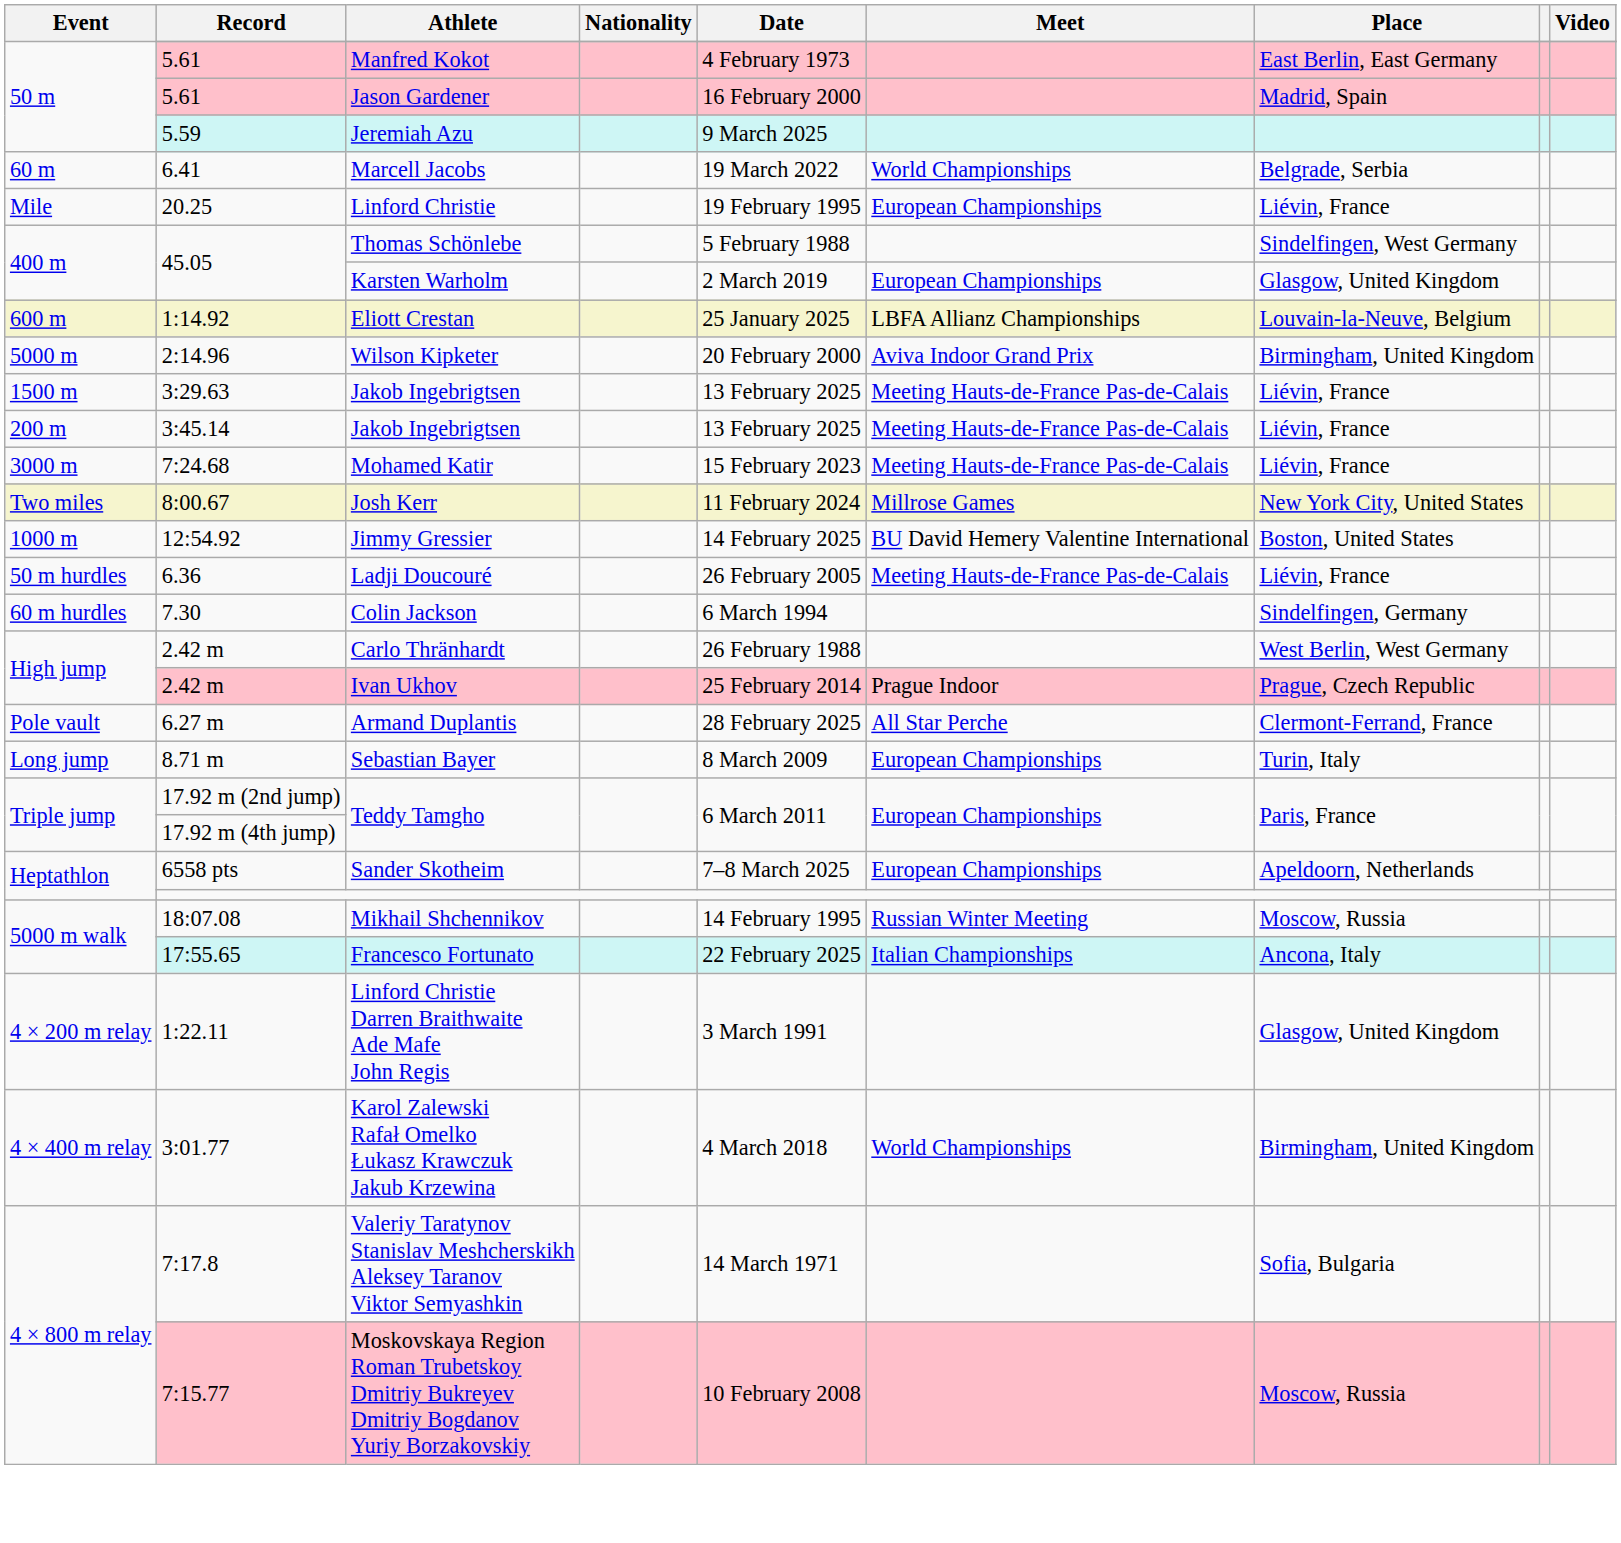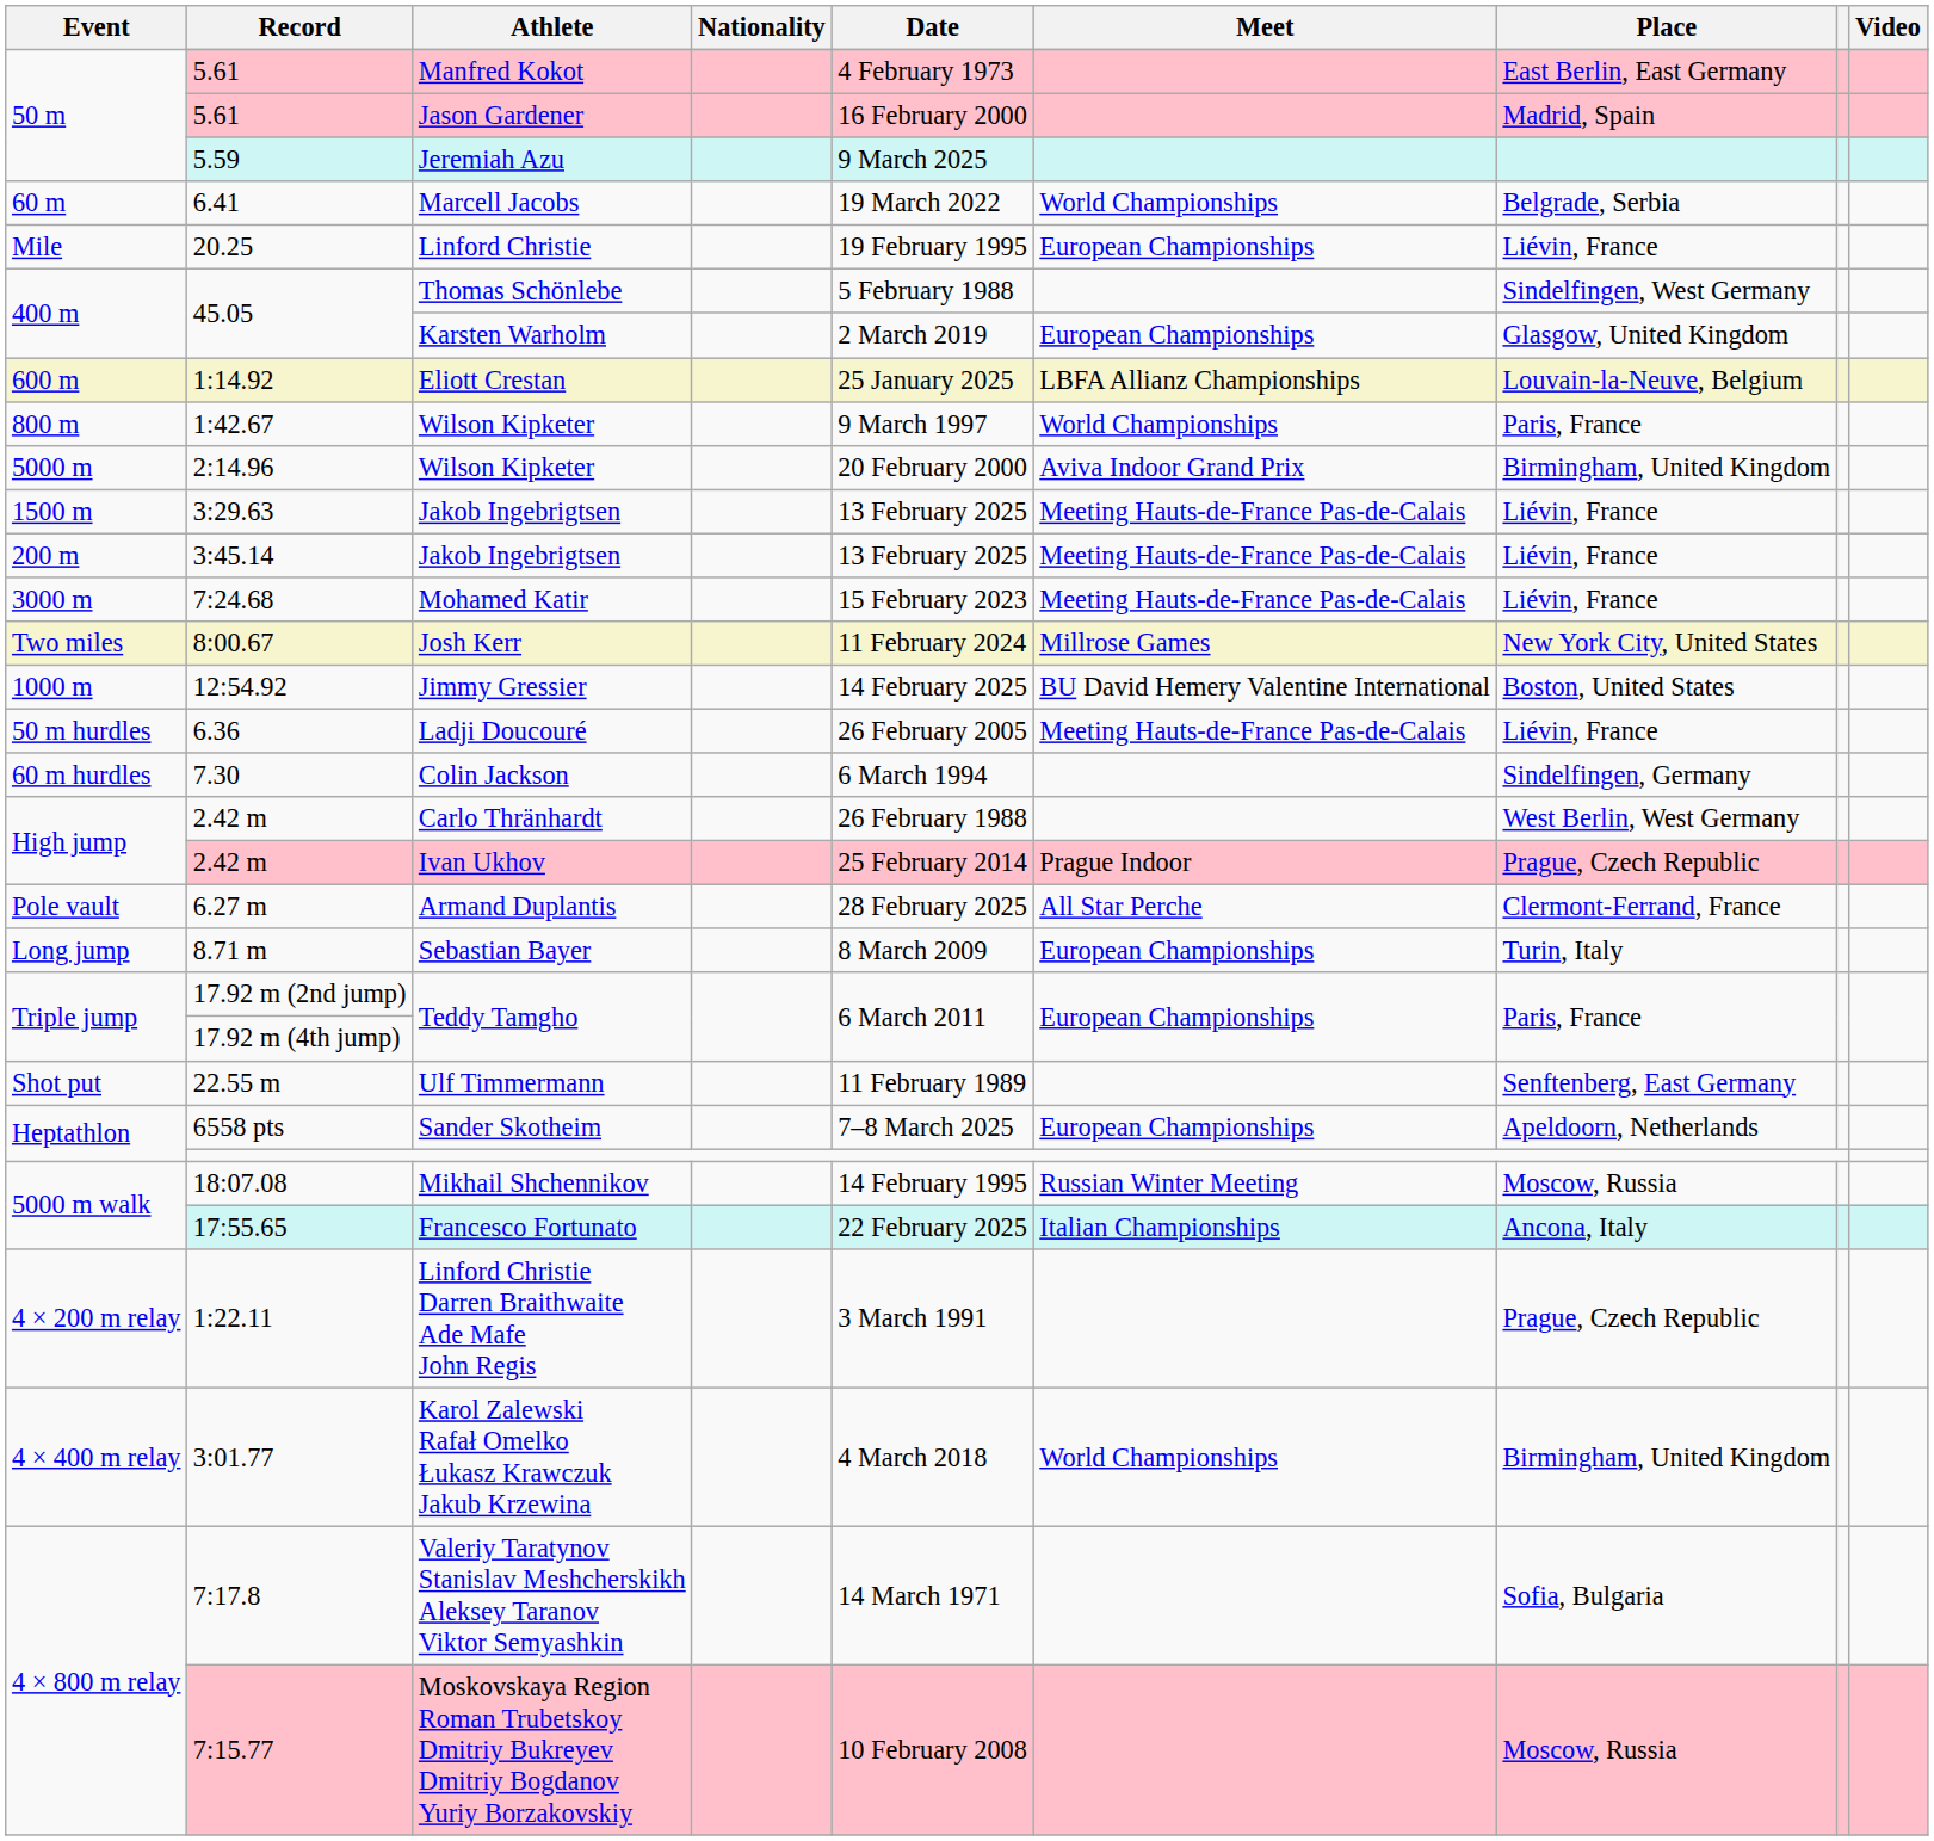 <table class="wikitable" style="font-size:95%;">
 <tr>
 <th>Event</th>
 <th>Record</th>
 <th>Athlete</th>
 <th>Nationality</th>
 <th>Date</th>
 <th>Meet</th>
 <th>Place</th>
 <th></th>
 <th>Video</th>
 </tr>
 <tr>
 <td rowspan=4><a href='#'>50 m</a></td>
 </tr>
 <tr bgcolor=#CEF6F5 style="background:pink;">
 <td>5.61</td>
 <td><a href='#'>Manfred Kokot</a></td>
 <td></td>
 <td>4 February 1973</td>
 <td></td>
 <td><a href='#'>East Berlin</a>, East Germany</td>
 <td></td>
 <td></td>
 </tr>
 <tr bgcolor=#CEF6F5 style="background:pink;">
 <td>5.61</td>
 <td><a href='#'>Jason Gardener</a></td>
 <td></td>
 <td>16 February 2000</td>
 <td></td>
 <td><a href='#'>Madrid</a>, Spain</td>
 <td></td>
 <td></td>
 </tr>
 <tr bgcolor=#CEF6F5>
 <td>5.59</td>
 <td><a href='#'>Jeremiah Azu</a></td>
 <td></td>
 <td>9 March 2025</td>
 <td></td>
 <td></td>
 <td></td>
 <td></td>
 </tr>
 <tr>
 <td><a href='#'>60 m</a></td>
 <td>6.41</td>
 <td><a href='#'>Marcell Jacobs</a></td>
 <td></td>
 <td>19 March 2022</td>
 <td><a href='#'>World Championships</a></td>
 <td><a href='#'>Belgrade</a>, Serbia</td>
 <td></td>
 <td></td>
 </tr>
 <tr>
 <td><a href='#'>Mile</a></td>
 <td>20.25</td>
 <td><a href='#'>Linford Christie</a></td>
 <td></td>
 <td>19 February 1995</td>
 <td><a href='#'>European Championships</a></td>
 <td><a href='#'>Liévin</a>, France</td>
 <td></td>
 <td></td>
 </tr>
 <tr>
 <td rowspan=2><a href='#'>400 m</a></td>
 <td rowspan=2>45.05</td>
 <td><a href='#'>Thomas Schönlebe</a></td>
 <td></td>
 <td>5 February 1988</td>
 <td></td>
 <td><a href='#'>Sindelfingen</a>, West Germany</td>
 <td></td>
 <td></td>
 </tr>
 <tr>
 <td><a href='#'>Karsten Warholm</a></td>
 <td></td>
 <td>2 March 2019</td>
 <td><a href='#'>European Championships</a></td>
 <td><a href='#'>Glasgow</a>, United Kingdom</td>
 <td></td>
 <td></td>
 </tr>
 <tr style="background:#f6F5CE;">
 <td><a href='#'>600 m</a></td>
 <td>1:14.92</td>
 <td><a href='#'>Eliott Crestan</a></td>
 <td></td>
 <td>25 January 2025</td>
 <td>LBFA Allianz Championships</td>
 <td><a href='#'>Louvain-la-Neuve</a>, Belgium</td>
+<td></td>
+<td></td>
+</tr>
+<tr>
+<td><a href='#'>800 m</a></td>
+<td>1:42.67</td>
+<td><a href='#'>Wilson Kipketer</a></td>
+<td></td>
+<td>9 March 1997</td>
+<td><a href='#'>World Championships</a></td>
+<td><a href='#'>Paris</a>, France</td>
 <td></td>
 <td></td>
 </tr>
 <tr>
 <td><a href='#'>5000 m</a></td>
 <td>2:14.96</td>
 <td><a href='#'>Wilson Kipketer</a></td>
 <td></td>
 <td>20 February 2000</td>
 <td><a href='#'>Aviva Indoor Grand Prix</a></td>
 <td><a href='#'>Birmingham</a>, United Kingdom</td>
 <td></td>
 <td></td>
 </tr>
 <tr>
 <td><a href='#'>1500 m</a></td>
 <td>3:29.63</td>
 <td><a href='#'>Jakob Ingebrigtsen</a></td>
 <td></td>
 <td>13 February 2025</td>
 <td><a href='#'>Meeting Hauts-de-France Pas-de-Calais</a></td>
 <td><a href='#'>Liévin</a>, France</td>
 <td></td>
 <td></td>
 </tr>
 <tr>
 <td><a href='#'>200 m</a></td>
 <td>3:45.14</td>
 <td><a href='#'>Jakob Ingebrigtsen</a></td>
 <td></td>
 <td>13 February 2025</td>
 <td><a href='#'>Meeting Hauts-de-France Pas-de-Calais</a></td>
 <td><a href='#'>Liévin</a>, France</td>
 <td></td>
 <td></td>
 </tr>
 <tr>
 <td><a href='#'>3000 m</a></td>
 <td>7:24.68</td>
 <td><a href='#'>Mohamed Katir</a></td>
 <td></td>
 <td>15 February 2023</td>
 <td><a href='#'>Meeting Hauts-de-France Pas-de-Calais</a></td>
 <td><a href='#'>Liévin</a>, France</td>
 <td></td>
 <td></td>
 </tr>
 <tr style="background:#f6F5CE;">
 <td><a href='#'>Two miles</a></td>
 <td>8:00.67</td>
 <td><a href='#'>Josh Kerr</a></td>
 <td></td>
 <td>11 February 2024</td>
 <td><a href='#'>Millrose Games</a></td>
 <td><a href='#'>New York City</a>, United States</td>
 <td></td>
 <td></td>
 </tr>
 <tr>
 <td><a href='#'>1000 m</a></td>
 <td>12:54.92</td>
 <td><a href='#'>Jimmy Gressier</a></td>
 <td></td>
 <td>14 February 2025</td>
 <td><a href='#'>BU</a> David Hemery Valentine International</td>
 <td><a href='#'>Boston</a>, United States</td>
 <td></td>
 <td></td>
 </tr>
 <tr>
 <td><a href='#'>50 m hurdles</a></td>
 <td>6.36</td>
 <td><a href='#'>Ladji Doucouré</a></td>
 <td></td>
 <td>26 February 2005</td>
 <td><a href='#'>Meeting Hauts-de-France Pas-de-Calais</a></td>
 <td><a href='#'>Liévin</a>, France</td>
 <td></td>
 <td></td>
 </tr>
 <tr>
 <td><a href='#'>60 m hurdles</a></td>
 <td>7.30</td>
 <td><a href='#'>Colin Jackson</a></td>
 <td></td>
 <td>6 March 1994</td>
 <td></td>
 <td><a href='#'>Sindelfingen</a>, Germany</td>
 <td></td>
 <td></td>
 </tr>
 <tr>
 <td rowspan=2><a href='#'>High jump</a></td>
 <td>2.42 m</td>
 <td><a href='#'>Carlo Thränhardt</a></td>
 <td></td>
 <td>26 February 1988</td>
 <td></td>
 <td><a href='#'>West Berlin</a>, West Germany</td>
 <td></td>
 <td></td>
 </tr>
 <tr bgcolor=#CEF6F5 style="background:pink;">
 <td>2.42 m </td>
 <td><a href='#'>Ivan Ukhov</a></td>
 <td></td>
 <td>25 February 2014</td>
 <td>Prague Indoor</td>
 <td><a href='#'>Prague</a>, Czech Republic</td>
 <td></td>
 <td></td>
 </tr>
 <tr>
 <td><a href='#'>Pole vault</a></td>
 <td>6.27 m</td>
 <td><a href='#'>Armand Duplantis</a></td>
 <td></td>
 <td>28 February 2025</td>
 <td><a href='#'>All Star Perche</a></td>
 <td><a href='#'>Clermont-Ferrand</a>, France</td>
 <td></td>
 <td></td>
 </tr>
 <tr>
 <td><a href='#'>Long jump</a></td>
 <td>8.71 m</td>
 <td><a href='#'>Sebastian Bayer</a></td>
 <td></td>
 <td>8 March 2009</td>
 <td><a href='#'>European Championships</a></td>
 <td><a href='#'>Turin</a>, Italy</td>
 <td></td>
 <td></td>
 </tr>
 <tr>
 <td rowspan=2><a href='#'>Triple jump</a></td>
 <td>17.92 m (2nd jump)</td>
 <td rowspan=2><a href='#'>Teddy Tamgho</a></td>
 <td rowspan=2></td>
 <td rowspan=2>6 March 2011</td>
 <td rowspan=2><a href='#'>European Championships</a></td>
 <td rowspan=2><a href='#'>Paris</a>, France</td>
 <td rowspan=2></td>
 <td rowspan=2></td>
 </tr>
 <tr>
 <td>17.92 m (4th jump)</td>
 </tr>
 <tr>
+<td><a href='#'>Shot put</a></td>
+<td>22.55 m</td>
+<td><a href='#'>Ulf Timmermann</a></td>
+<td></td>
+<td>11 February 1989</td>
+<td></td>
+<td><a href='#'>Senftenberg</a>, <a href='#'>East Germany</a></td>
+<td></td>
+<td></td>
+</tr>
+<tr>
 <td rowspan=2><a href='#'>Heptathlon</a></td>
 <td>6558 pts</td>
 <td><a href='#'>Sander Skotheim</a></td>
 <td></td>
 <td>7–8 March 2025</td>
 <td><a href='#'>European Championships</a></td>
 <td><a href='#'>Apeldoorn</a>, Netherlands</td>
 <td></td>
 <td></td>
 </tr>
 <tr>
 <td colspan=7></td>
 <td></td>
 </tr>
 <tr>
 <td rowspan=2><a href='#'>5000 m walk</a></td>
 <td>18:07.08</td>
 <td><a href='#'>Mikhail Shchennikov</a></td>
 <td></td>
 <td>14 February 1995</td>
 <td><a href='#'>Russian Winter Meeting</a></td>
 <td><a href='#'>Moscow</a>, Russia</td>
 <td></td>
 <td></td>
 </tr>
 <tr style="background:#cef6f5;">
 <td>17:55.65</td>
 <td><a href='#'>Francesco Fortunato</a></td>
 <td></td>
 <td>22 February 2025</td>
 <td><a href='#'>Italian Championships</a></td>
 <td><a href='#'>Ancona</a>, Italy</td>
 <td></td>
 <td></td>
 </tr>
 <tr>
 <td><a href='#'>4 × 200 m relay</a></td>
 <td>1:22.11</td>
 <td><a href='#'>Linford Christie</a><br><a href='#'>Darren Braithwaite</a><br><a href='#'>Ade Mafe</a><br><a href='#'>John Regis</a></td>
 <td></td>
 <td>3 March 1991</td>
 <td></td>
-<td><a href='#'>Glasgow</a>, United Kingdom</td>
+<td><a href='#'>Prague</a>, Czech Republic</td>
 <td></td>
 <td></td>
 </tr>
 <tr>
 <td><a href='#'>4 × 400 m relay</a></td>
 <td>3:01.77</td>
 <td><a href='#'>Karol Zalewski</a><br><a href='#'>Rafał Omelko</a><br><a href='#'>Łukasz Krawczuk</a><br><a href='#'>Jakub Krzewina</a></td>
 <td></td>
 <td>4 March 2018</td>
 <td><a href='#'>World Championships</a></td>
 <td><a href='#'>Birmingham</a>, United Kingdom</td>
 <td></td>
 <td></td>
 </tr>
 <tr>
 <td rowspan=2><a href='#'>4 × 800 m relay</a></td>
 <td>7:17.8 </td>
 <td><a href='#'>Valeriy Taratynov</a><br><a href='#'>Stanislav Meshcherskikh</a><br><a href='#'>Aleksey Taranov</a><br><a href='#'>Viktor Semyashkin</a></td>
 <td></td>
 <td>14 March 1971</td>
 <td></td>
 <td><a href='#'>Sofia</a>, Bulgaria</td>
 <td></td>
 <td></td>
 </tr>
 <tr bgcolor=#CEF6F5 style="background:pink;">
 <td>7:15.77</td>
 <td>Moskovskaya Region<br><a href='#'>Roman Trubetskoy</a><br><a href='#'>Dmitriy Bukreyev</a><br><a href='#'>Dmitriy Bogdanov</a><br><a href='#'>Yuriy Borzakovskiy</a></td>
 <td></td>
 <td>10 February 2008</td>
 <td></td>
 <td><a href='#'>Moscow</a>, Russia</td>
 <td></td>
 <td></td>
 </tr>
 </table>
